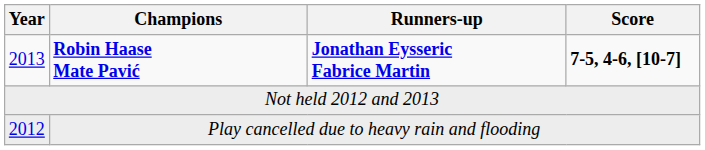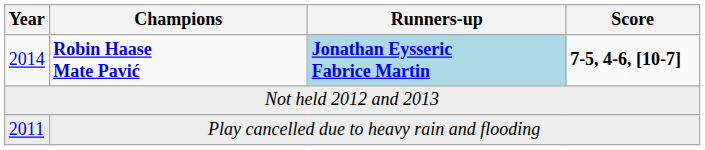 <table class="wikitable" style="font-size:90%">
 <tr>
 <th>Year</th>
 <th width="200">Champions</th>
 <th width="200">Runners-up</th>
 <th width="100">Score</th>
 </tr>
 <tr>
-<td><a href='#'>2013</a></td>
+<td><a href='#'>2014</a></td>
 <td> <strong><a href='#'>Robin Haase</a></strong> <br>  <strong><a href='#'>Mate Pavić</a></strong></td>
-<td> <strong><a href='#'>Jonathan Eysseric</a></strong> <br>  <strong><a href='#'>Fabrice Martin</a></strong></td>
+<td style="background: lightblue;"> <strong><a href='#'>Jonathan Eysseric</a></strong> <br>  <strong><a href='#'>Fabrice Martin</a></strong></td>
 <td><strong>7-5, 4-6, [10-7]</strong></td>
 </tr>
 <tr>
 <td colspan=4 align=center style="background:#ededed"><em>Not held 2012 and 2013</em></td>
 </tr>
 <tr>
-<td style="background:#ededed"><a href='#'>2012</a></td>
+<td style="background:#ededed"><a href='#'>2011</a></td>
 <td colspan=3 align=center style="background:#ededed"><em>Play cancelled due to heavy rain and flooding</em> </td>
 </tr>
 </table>
